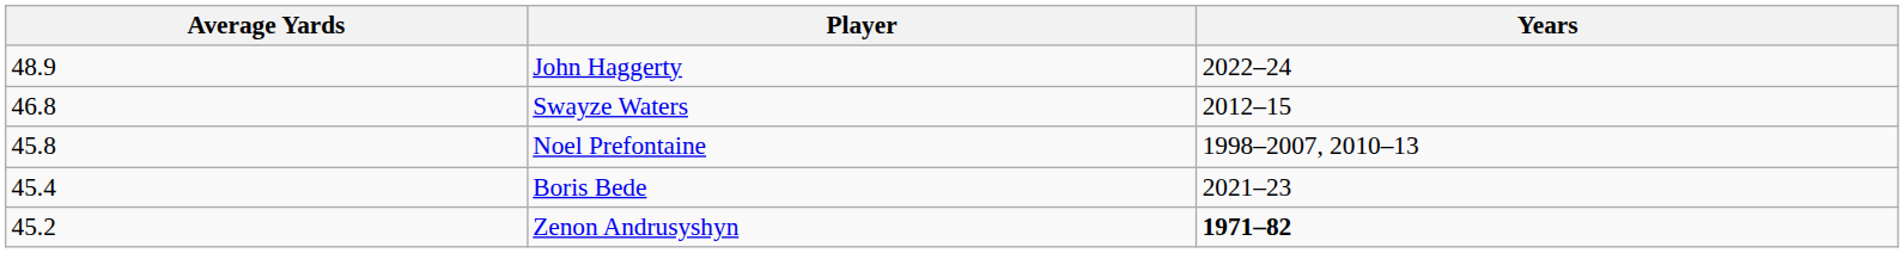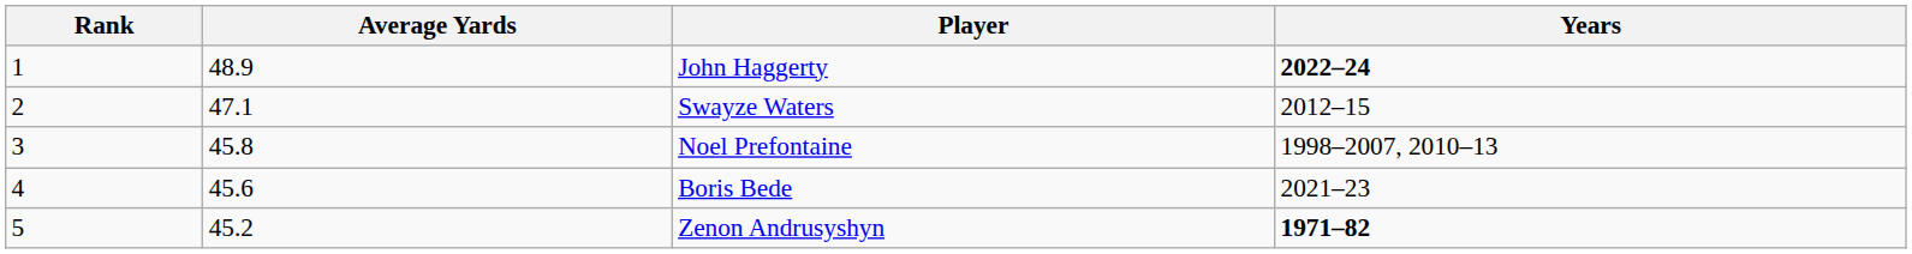 <table class="wikitable" style="width:60%; text-align:left; border-collapse:collapse;">
 <tr>
+<th>Rank</th>
 <th>Average Yards</th>
 <th>Player</th>
 <th>Years</th>
 </tr>
 <tr>
+<td>1</td>
 <td>48.9</td>
 <td><a href='#'>John Haggerty</a></td>
-<td>2022–24</td>
+<td><strong>2022–24</strong></td>
 </tr>
 <tr>
-<td>46.8</td>
+<td>2</td>
+<td>47.1</td>
 <td><a href='#'>Swayze Waters</a></td>
 <td>2012–15</td>
 </tr>
 <tr>
+<td>3</td>
 <td>45.8</td>
 <td><a href='#'>Noel Prefontaine</a></td>
 <td>1998–2007, 2010–13</td>
 </tr>
 <tr>
-<td>45.4</td>
+<td>4</td>
+<td>45.6</td>
 <td><a href='#'>Boris Bede</a></td>
 <td>2021–23</td>
 </tr>
 <tr>
+<td>5</td>
 <td>45.2</td>
 <td><a href='#'>Zenon Andrusyshyn</a></td>
 <td><strong>1971–82</strong></td>
 </tr>
 </table>
